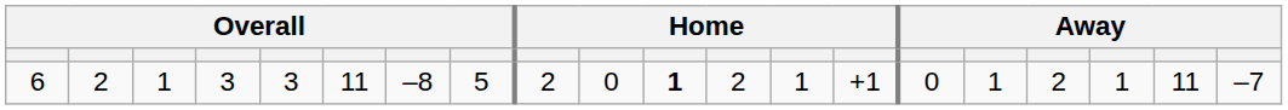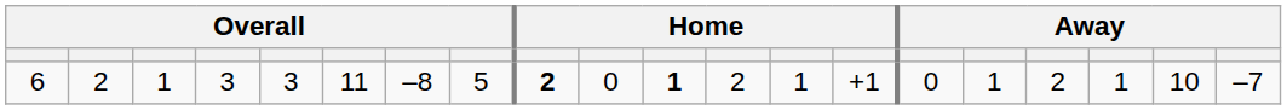 <table class="wikitable" style="text-align: center;">
 <tr>
 <th colspan=8 style="border-right:3px solid grey;">Overall</th>
 <th colspan=6 style="border-right:3px solid grey;">Home</th>
 <th colspan=6>Away</th>
 </tr>
 <tr>
 <th width=30></th>
 <th width=30></th>
 <th width=30></th>
 <th width=30></th>
 <th width=30></th>
 <th width=30></th>
 <th width=30></th>
 <th width=30 style="border-right:3px solid grey;"></th>
 <th width=30></th>
 <th width=30></th>
 <th width=30></th>
 <th width=30></th>
 <th width=30></th>
 <th width=30 style="border-right:3px solid grey;"></th>
 <th width=30></th>
 <th width=30></th>
 <th width=30></th>
 <th width=30></th>
 <th width=30></th>
 <th width=30></th>
 </tr>
 <tr>
 <td>6</td>
 <td>2</td>
 <td>1</td>
 <td>3</td>
 <td>3</td>
 <td>11</td>
 <td>–8</td>
 <td width=30 style="border-right:3px solid grey;">5</td>
-<td>2</td>
+<td><strong>2</strong></td>
 <td>0</td>
 <td><strong>1</strong></td>
 <td>2</td>
 <td>1</td>
 <td width=30 style="border-right:3px solid grey;">+1</td>
 <td>0</td>
 <td>1</td>
 <td>2</td>
 <td>1</td>
-<td>11</td>
+<td>10</td>
 <td>–7</td>
 </tr>
 </table>
